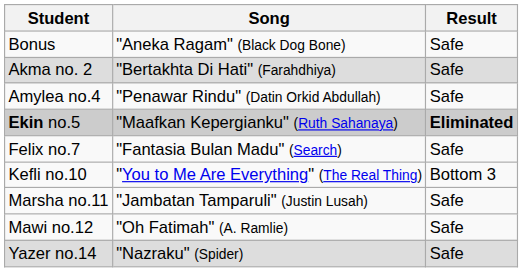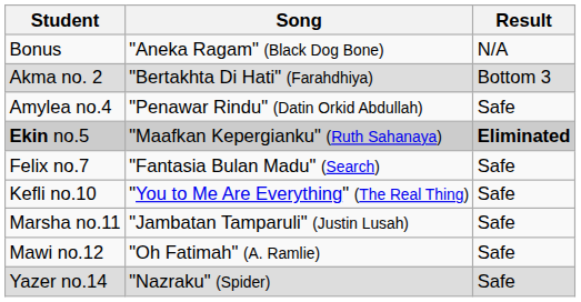 <table class="wikitable" style="font-size:90%;">
 <tr>
 <th>Student</th>
 <th>Song</th>
 <th>Result</th>
 </tr>
 <tr>
 <td>Bonus</td>
 <td>"Aneka Ragam" <small>(Black Dog Bone)</small></td>
-<td>Safe</td>
+<td>N/A</td>
 </tr>
 <tr bgcolor="#DDDDDD">
 <td>Akma no. 2</td>
 <td>"Bertakhta Di Hati" <small>(Farahdhiya)</small></td>
-<td>Safe</td>
+<td>Bottom 3</td>
 </tr>
 <tr>
 <td>Amylea no.4</td>
 <td>"Penawar Rindu" <small>(Datin Orkid Abdullah)</small></td>
 <td>Safe</td>
 </tr>
 <tr bgcolor="#CCCCCC">
 <td><strong>Ekin</strong> no.5</td>
 <td>"Maafkan Kepergianku" <small>(<a href='#'>Ruth Sahanaya</a>)</small></td>
 <td><strong>Eliminated</strong></td>
 </tr>
 <tr>
 <td>Felix no.7</td>
 <td>"Fantasia Bulan Madu" <small>(<a href='#'>Search</a>)</small></td>
 <td>Safe</td>
 </tr>
 <tr>
 <td>Kefli no.10</td>
 <td>"<a href='#'>You to Me Are Everything</a>" <small>(<a href='#'>The Real Thing</a>)</small></td>
-<td>Bottom 3</td>
+<td>Safe</td>
 </tr>
 <tr>
 <td>Marsha no.11</td>
 <td>"Jambatan Tamparuli" <small>(Justin Lusah)</small></td>
 <td>Safe</td>
 </tr>
 <tr>
 <td>Mawi no.12</td>
 <td>"Oh Fatimah" <small>(A. Ramlie)</small></td>
 <td>Safe</td>
 </tr>
 <tr bgcolor="#DDDDDD">
 <td>Yazer no.14</td>
 <td>"Nazraku" <small>(Spider)</small></td>
 <td>Safe</td>
 </tr>
 </table>
